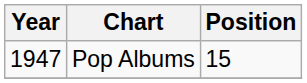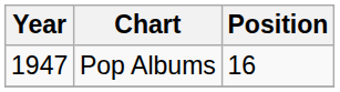 <table class="wikitable">
 <tr>
 <th align="left">Year</th>
 <th align="left">Chart</th>
 <th align="left">Position</th>
 </tr>
 <tr>
 <td align="left">1947</td>
 <td align="left">Pop Albums</td>
-<td align="left">15</td>
+<td align="left">16</td>
 </tr>
 <tr>
 </tr>
 </table>
